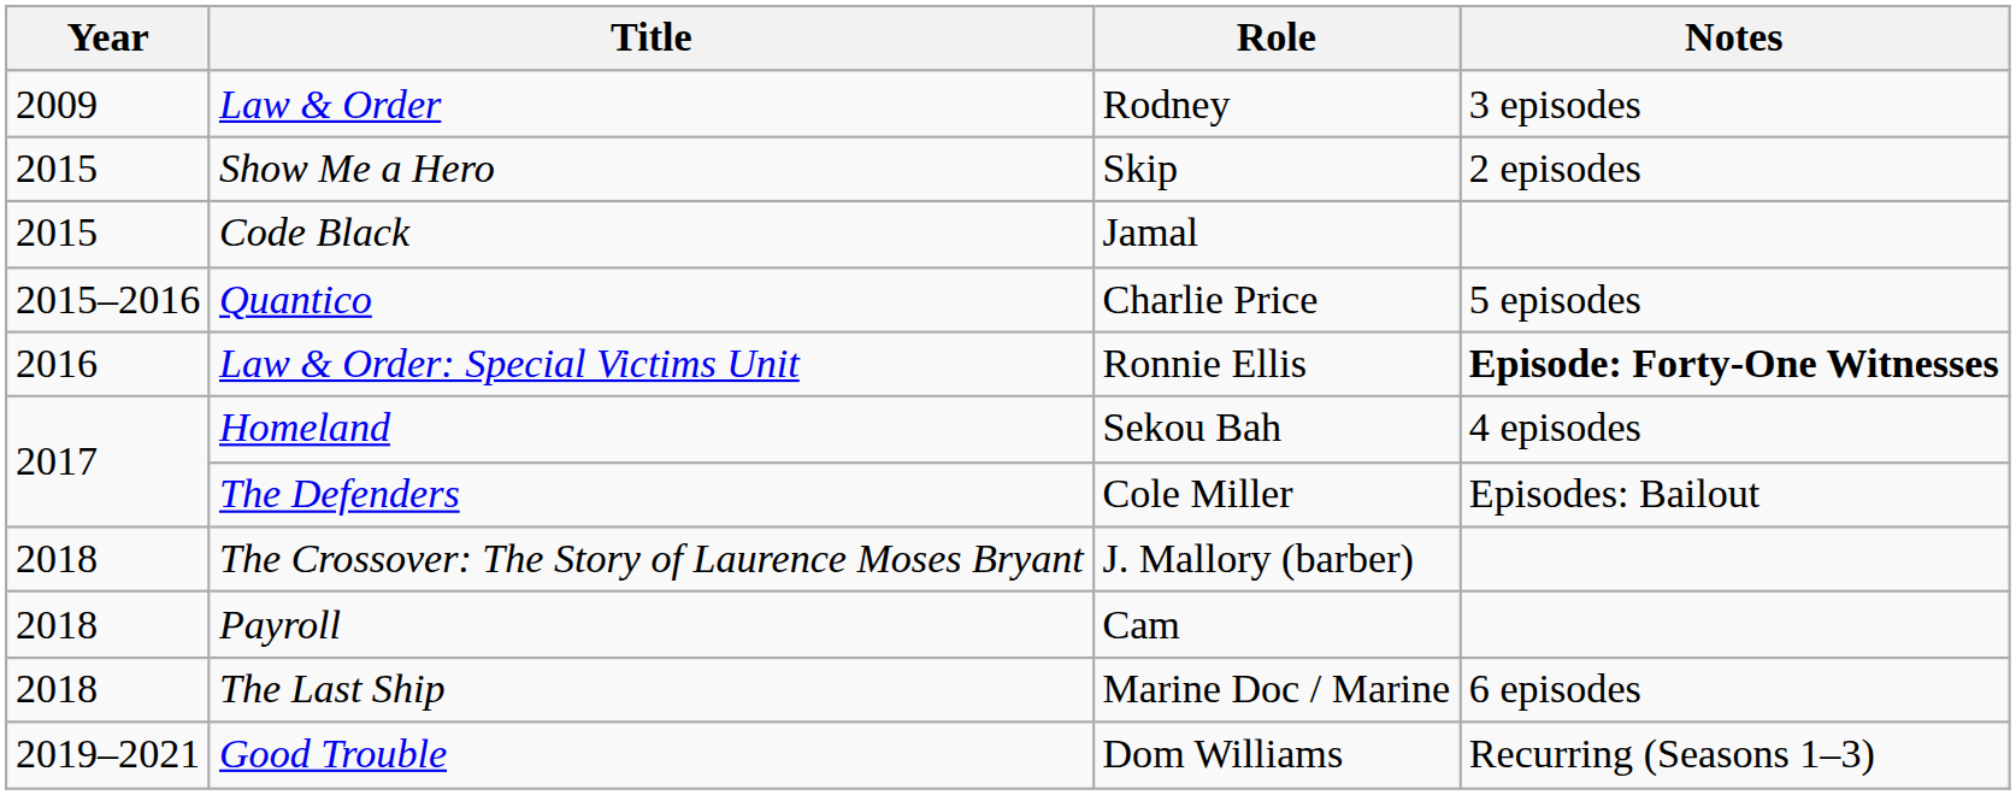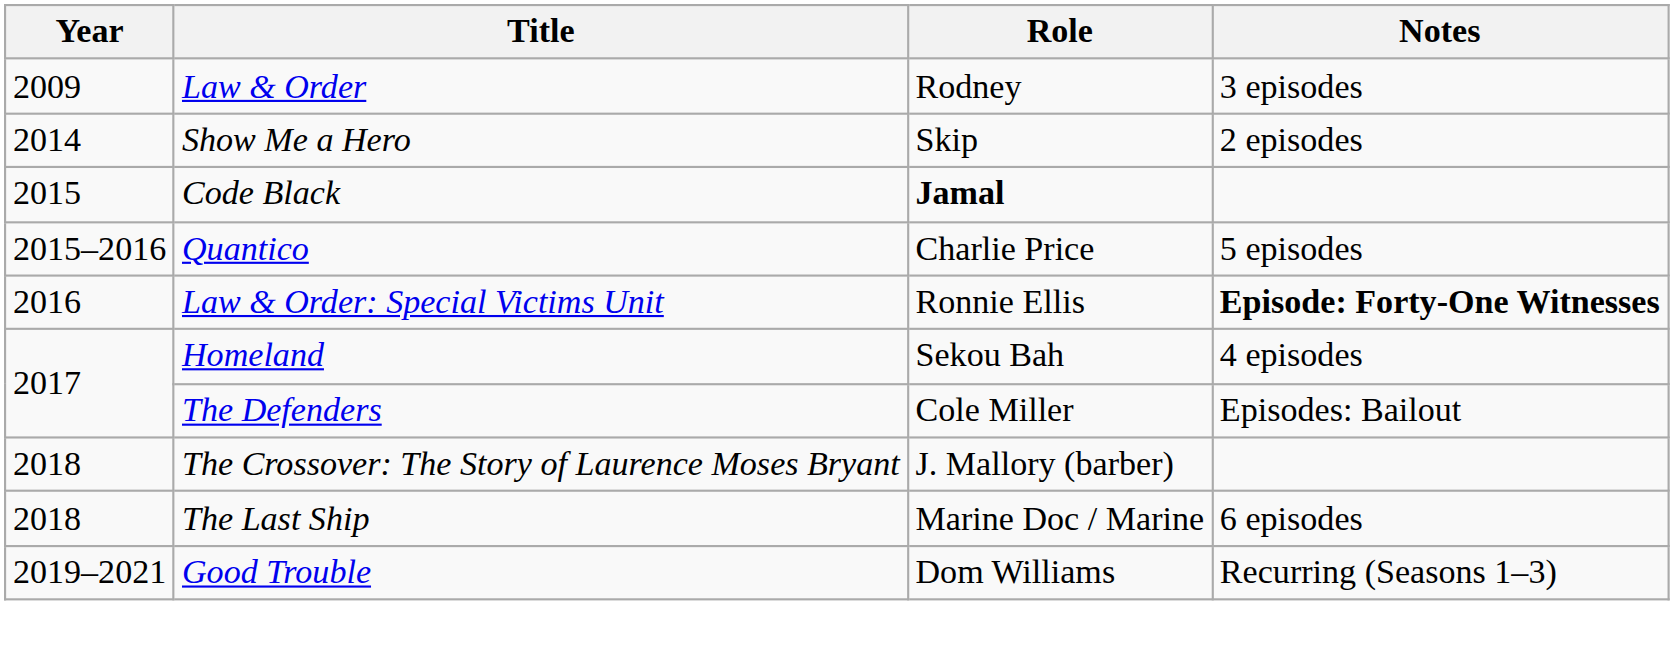 <table class="wikitable sortable">
 <tr>
 <th>Year</th>
 <th>Title</th>
 <th>Role</th>
 <th class="unsortable">Notes</th>
 </tr>
 <tr>
 <td>2009</td>
 <td><em><a href='#'>Law & Order</a></em></td>
 <td>Rodney</td>
 <td>3 episodes</td>
 </tr>
 <tr>
-<td>2015</td>
+<td>2014</td>
 <td><em>Show Me a Hero</em></td>
 <td>Skip</td>
 <td>2 episodes</td>
 </tr>
 <tr>
 <td>2015</td>
 <td><em>Code Black</em></td>
-<td>Jamal</td>
+<td><strong>Jamal</strong></td>
 <td></td>
 </tr>
 <tr>
 <td>2015–2016</td>
 <td><em><a href='#'>Quantico</a></em></td>
 <td>Charlie Price</td>
 <td>5 episodes</td>
 </tr>
 <tr>
 <td>2016</td>
 <td><em><a href='#'>Law & Order: Special Victims Unit</a></em></td>
 <td>Ronnie Ellis</td>
 <td><strong>Episode: Forty-One Witnesses</strong></td>
 </tr>
 <tr>
 <td rowspan="2">2017</td>
 <td><em><a href='#'>Homeland</a></em></td>
 <td>Sekou Bah</td>
 <td>4 episodes</td>
 </tr>
 <tr>
 <td><em><a href='#'>The Defenders</a></em></td>
 <td>Cole Miller</td>
 <td>Episodes: Bailout</td>
 </tr>
 <tr>
 <td>2018</td>
 <td><em>The Crossover: The Story of Laurence Moses Bryant</em></td>
 <td>J. Mallory (barber)</td>
 <td></td>
 </tr>
 <tr>
 <td>2018</td>
-<td><em>Payroll</em></td>
-<td>Cam</td>
-<td></td>
-</tr>
-<tr>
-<td>2018</td>
 <td><em>The Last Ship</em></td>
 <td>Marine Doc / Marine</td>
 <td>6 episodes</td>
 </tr>
 <tr>
 <td>2019–2021</td>
 <td><em><a href='#'>Good Trouble</a></em></td>
 <td>Dom Williams</td>
 <td>Recurring (Seasons 1–3)</td>
 </tr>
 </table>
